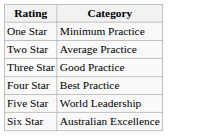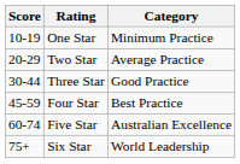 <table class="wikitable" border="1">
 <tr>
+<th>Score</th>
 <th>Rating</th>
 <th>Category</th>
 </tr>
 <tr>
+<td>10-19</td>
 <td>One Star</td>
 <td>Minimum Practice</td>
 </tr>
 <tr>
+<td>20-29</td>
 <td>Two Star</td>
 <td>Average Practice</td>
 </tr>
 <tr>
+<td>30-44</td>
 <td>Three Star</td>
 <td>Good Practice</td>
 </tr>
 <tr>
+<td>45-59</td>
 <td>Four Star</td>
 <td>Best Practice</td>
 </tr>
 <tr>
+<td>60-74</td>
 <td>Five Star</td>
+<td>Australian Excellence</td>
+</tr>
+<tr>
+<td>75+</td>
+<td>Six Star</td>
 <td>World Leadership</td>
 </tr>
-<tr>
-<td>Six Star</td>
-<td>Australian Excellence</td>
-</tr>
 </table>
